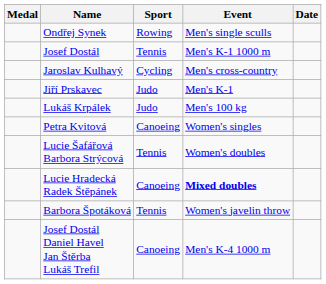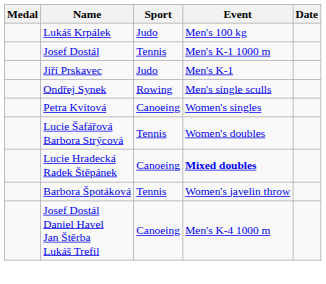 <table class="wikitable sortable"  style="font-size:95%">
 <tr>
 <th>Medal</th>
 <th>Name</th>
 <th>Sport</th>
 <th>Event</th>
 <th>Date</th>
 </tr>
 <tr>
 <td></td>
-<td><a href='#'>Ondřej Synek</a></td>
-<td><a href='#'>Rowing</a></td>
-<td><a href='#'>Men's single sculls</a></td>
+<td><a href='#'>Lukáš Krpálek</a></td>
+<td><a href='#'>Judo</a></td>
+<td><a href='#'>Men's 100 kg</a></td>
 <td></td>
 </tr>
 <tr>
 <td></td>
 <td><a href='#'>Josef Dostál</a></td>
 <td><a href='#'>Tennis</a></td>
 <td><a href='#'>Men's K-1 1000 m</a></td>
 <td></td>
 </tr>
 <tr>
 <td></td>
-<td><a href='#'>Jaroslav Kulhavý</a></td>
-<td><a href='#'>Cycling</a></td>
-<td><a href='#'>Men's cross-country</a></td>
-<td></td>
-</tr>
-<tr>
-<td></td>
 <td><a href='#'>Jiří Prskavec</a></td>
 <td><a href='#'>Judo</a></td>
 <td><a href='#'>Men's K-1</a></td>
 <td></td>
 </tr>
 <tr>
 <td></td>
-<td><a href='#'>Lukáš Krpálek</a></td>
-<td><a href='#'>Judo</a></td>
-<td><a href='#'>Men's 100 kg</a></td>
+<td><a href='#'>Ondřej Synek</a></td>
+<td><a href='#'>Rowing</a></td>
+<td><a href='#'>Men's single sculls</a></td>
 <td></td>
 </tr>
 <tr>
 <td></td>
 <td><a href='#'>Petra Kvitová</a></td>
 <td><a href='#'>Canoeing</a></td>
 <td><a href='#'>Women's singles</a></td>
 <td></td>
 </tr>
 <tr>
 <td></td>
 <td><a href='#'>Lucie Šafářová</a><br><a href='#'>Barbora Strýcová</a></td>
 <td><a href='#'>Tennis</a></td>
 <td><a href='#'>Women's doubles</a></td>
 <td></td>
 </tr>
 <tr>
 <td></td>
 <td><a href='#'>Lucie Hradecká</a><br><a href='#'>Radek Štěpánek</a></td>
 <td><a href='#'>Canoeing</a></td>
 <td><strong><a href='#'>Mixed doubles</a></strong></td>
 <td></td>
 </tr>
 <tr>
 <td></td>
 <td><a href='#'>Barbora Špotáková</a></td>
 <td><a href='#'>Tennis</a></td>
 <td><a href='#'>Women's javelin throw</a></td>
 <td></td>
 </tr>
 <tr>
 <td></td>
 <td><a href='#'>Josef Dostál</a><br><a href='#'>Daniel Havel</a><br><a href='#'>Jan Štěrba</a><br><a href='#'>Lukáš Trefil</a></td>
 <td><a href='#'>Canoeing</a></td>
 <td><a href='#'>Men's K-4 1000 m</a></td>
 <td></td>
 </tr>
 </table>
